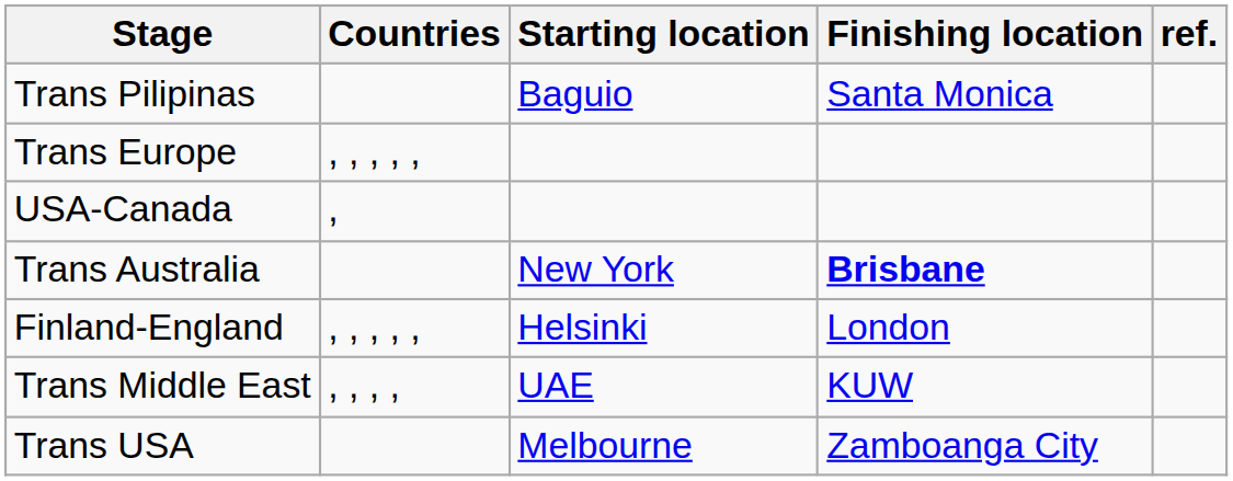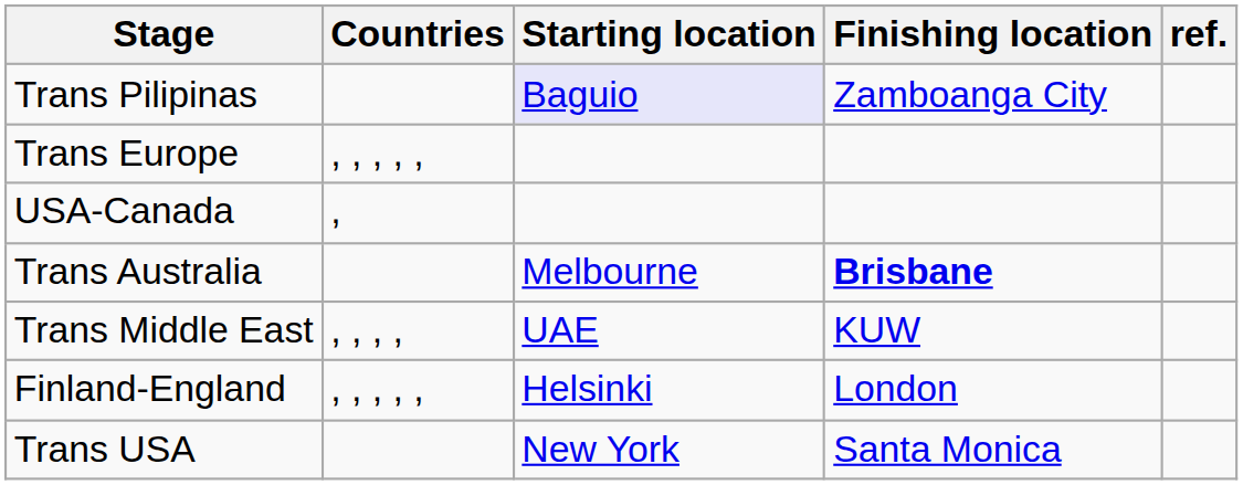 <table class="wikitable">
 <tr>
 <th>Stage</th>
 <th>Countries</th>
 <th>Starting location</th>
 <th>Finishing location</th>
 <th>ref.</th>
 </tr>
 <tr>
 <td>Trans Pilipinas</td>
 <td></td>
-<td> <a href='#'>Baguio</a></td>
-<td> <a href='#'>Santa Monica</a></td>
+<td style="background: lavender;"> <a href='#'>Baguio</a></td>
+<td> <a href='#'>Zamboanga City</a></td>
 <td></td>
 </tr>
 <tr>
 <td>Trans Europe</td>
 <td>, , , , , </td>
 <td></td>
 <td></td>
 <td></td>
 </tr>
 <tr>
 <td>USA-Canada</td>
 <td>, </td>
 <td></td>
 <td></td>
 <td></td>
 </tr>
 <tr>
 <td>Trans Australia</td>
 <td></td>
-<td> <a href='#'>New York</a></td>
+<td> <a href='#'>Melbourne</a></td>
 <td><strong> <a href='#'>Brisbane</a></strong></td>
+<td></td>
+</tr>
+<tr>
+<td>Trans Middle East</td>
+<td>, , , , </td>
+<td> <a href='#'>UAE</a></td>
+<td> <a href='#'>KUW</a></td>
 <td></td>
 </tr>
 <tr>
 <td>Finland-England</td>
 <td>, , , , , </td>
 <td> <a href='#'>Helsinki</a></td>
 <td> <a href='#'>London</a></td>
 <td></td>
 </tr>
 <tr>
-<td>Trans Middle East</td>
-<td>, , , , </td>
-<td> <a href='#'>UAE</a></td>
-<td> <a href='#'>KUW</a></td>
-<td></td>
-</tr>
-<tr>
 <td>Trans USA</td>
 <td></td>
-<td> <a href='#'>Melbourne</a></td>
-<td> <a href='#'>Zamboanga City</a></td>
+<td> <a href='#'>New York</a></td>
+<td> <a href='#'>Santa Monica</a></td>
 <td></td>
 </tr>
 </table>
